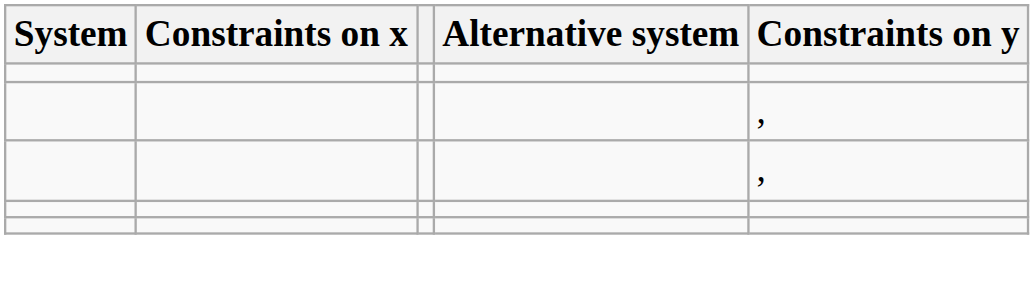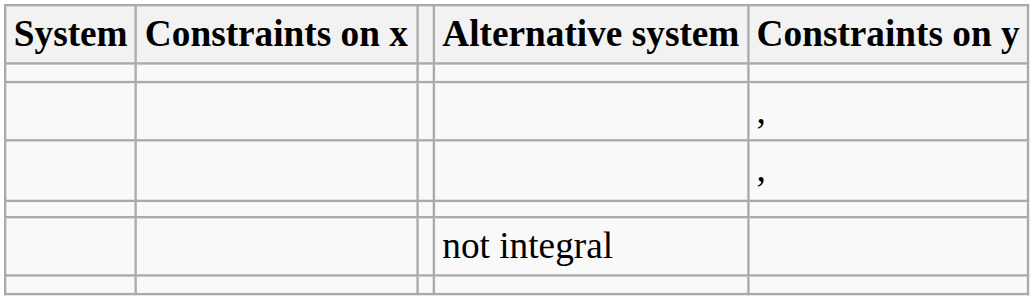 <table class="wikitable">
 <tr>
 <th>System</th>
 <th>Constraints on x</th>
 <th></th>
 <th>Alternative system</th>
 <th>Constraints on y</th>
 </tr>
 <tr>
 <td></td>
 <td></td>
 <td></td>
 <td></td>
 <td><strong></strong></td>
 </tr>
 <tr>
 <td></td>
 <td></td>
 <td></td>
 <td></td>
 <td><strong></strong>,  <strong></strong></td>
 </tr>
 <tr>
 <td></td>
 <td></td>
 <td></td>
 <td></td>
 <td><strong></strong>,   <strong></strong></td>
 </tr>
 <tr>
 <td></td>
 <td></td>
 <td></td>
 <td></td>
 <td><strong></strong></td>
 </tr>
 <tr>
 <td></td>
 <td></td>
 <td></td>
+<td> not integral</td>
+<td><strong></strong></td>
+</tr>
+<tr>
+<td></td>
+<td></td>
+<td></td>
 <td></td>
 <td></td>
 </tr>
 </table>
